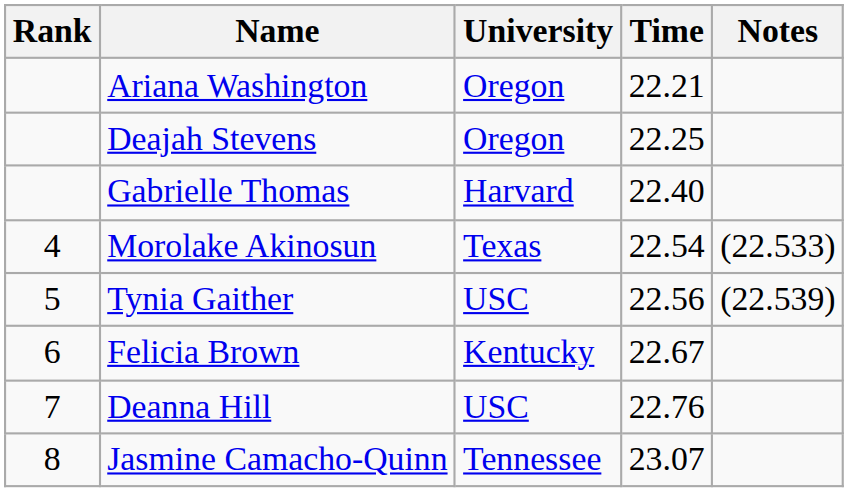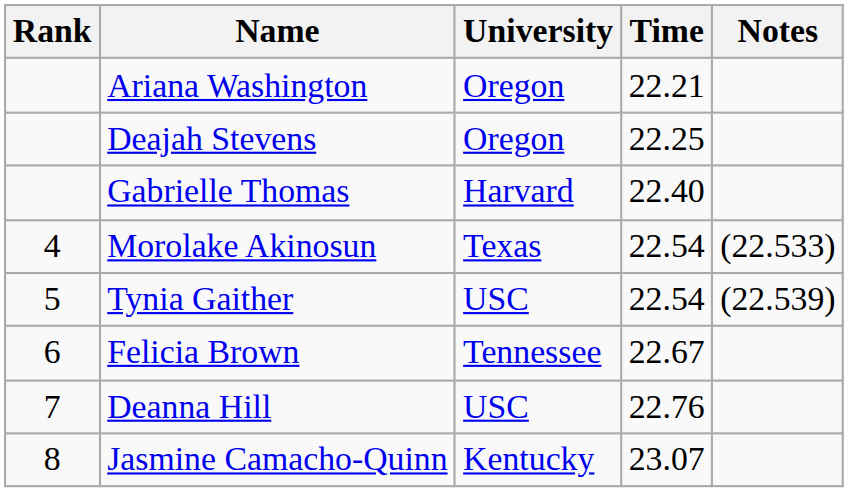 <table class="wikitable sortable" style="text-align:center">
 <tr>
 <th>Rank</th>
 <th>Name</th>
 <th>University</th>
 <th>Time</th>
 <th>Notes</th>
 </tr>
 <tr>
 <td></td>
 <td align=left><a href='#'>Ariana Washington</a></td>
 <td align=left><a href='#'>Oregon</a></td>
 <td>22.21</td>
 <td></td>
 </tr>
 <tr>
 <td></td>
 <td align=left><a href='#'>Deajah Stevens</a></td>
 <td align=left><a href='#'>Oregon</a></td>
 <td>22.25</td>
 <td></td>
 </tr>
 <tr>
 <td></td>
 <td align=left><a href='#'>Gabrielle Thomas</a></td>
 <td align=left><a href='#'>Harvard</a></td>
 <td>22.40</td>
 <td></td>
 </tr>
 <tr>
 <td>4</td>
 <td align=left><a href='#'>Morolake Akinosun</a></td>
 <td align=left><a href='#'>Texas</a></td>
 <td>22.54</td>
 <td>(22.533)</td>
 </tr>
 <tr>
 <td>5</td>
 <td align=left><a href='#'>Tynia Gaither</a> </td>
 <td align=left><a href='#'>USC</a></td>
-<td>22.56</td>
+<td>22.54</td>
 <td>(22.539)</td>
 </tr>
 <tr>
 <td>6</td>
 <td align=left><a href='#'>Felicia Brown</a></td>
-<td align=left><a href='#'>Kentucky</a></td>
+<td align=left><a href='#'>Tennessee</a></td>
 <td>22.67</td>
 <td></td>
 </tr>
 <tr>
 <td>7</td>
 <td align=left><a href='#'>Deanna Hill</a></td>
 <td align=left><a href='#'>USC</a></td>
 <td>22.76</td>
 <td></td>
 </tr>
 <tr>
 <td>8</td>
 <td align=left><a href='#'>Jasmine Camacho-Quinn</a></td>
-<td align=left><a href='#'>Tennessee</a></td>
+<td align=left><a href='#'>Kentucky</a></td>
 <td>23.07</td>
 <td></td>
 </tr>
 </table>
